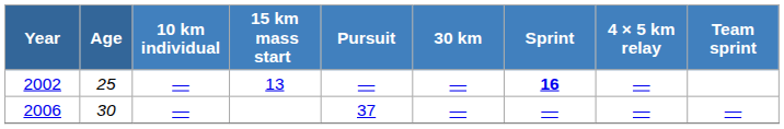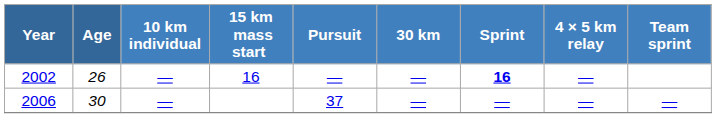 <table class="wikitable" style="font-size:95%; text-align:center; border:grey solid 1px; border-collapse:collapse; background:#ffffff;">
 <tr>
 <th style="background-color:#369; color:white; width:60px;"> Year </th>
 <th style="background-color:#369; color:white; width:40px;"> Age </th>
 <th style="background-color:#4180be; color:white; width:75px;"> 10 km <br> individual </th>
 <th style="background-color:#4180be; color:white; width:75px;"> 15 km <br> mass start </th>
 <th style="background-color:#4180be; color:white; width:75px;"> Pursuit </th>
 <th style="background-color:#4180be; color:white; width:75px;"> 30 km </th>
 <th style="background-color:#4180be; color:white; width:75px;"> Sprint </th>
 <th style="background-color:#4180be; color:white; width:75px;"> 4 × 5 km <br> relay </th>
 <th style="background-color:#4180be; color:white; width:75px;"> Team <br> sprint </th>
 </tr>
 <tr>
 <td><a href='#'>2002</a></td>
-<td><em>25</em></td>
+<td><em>26</em></td>
 <td><a href='#'>—</a></td>
-<td><a href='#'>13</a></td>
+<td><a href='#'>16</a></td>
 <td><a href='#'>—</a></td>
 <td><a href='#'>—</a></td>
 <td><strong><a href='#'>16</a></strong></td>
 <td><a href='#'>—</a></td>
 <td></td>
 </tr>
 <tr>
 <td><a href='#'>2006</a></td>
 <td><em>30</em></td>
 <td><a href='#'>—</a></td>
 <td></td>
 <td><a href='#'>37</a></td>
 <td><a href='#'>—</a></td>
 <td><a href='#'>—</a></td>
 <td><a href='#'>—</a></td>
 <td><a href='#'>—</a></td>
 </tr>
 <tr>
 </tr>
 </table>
